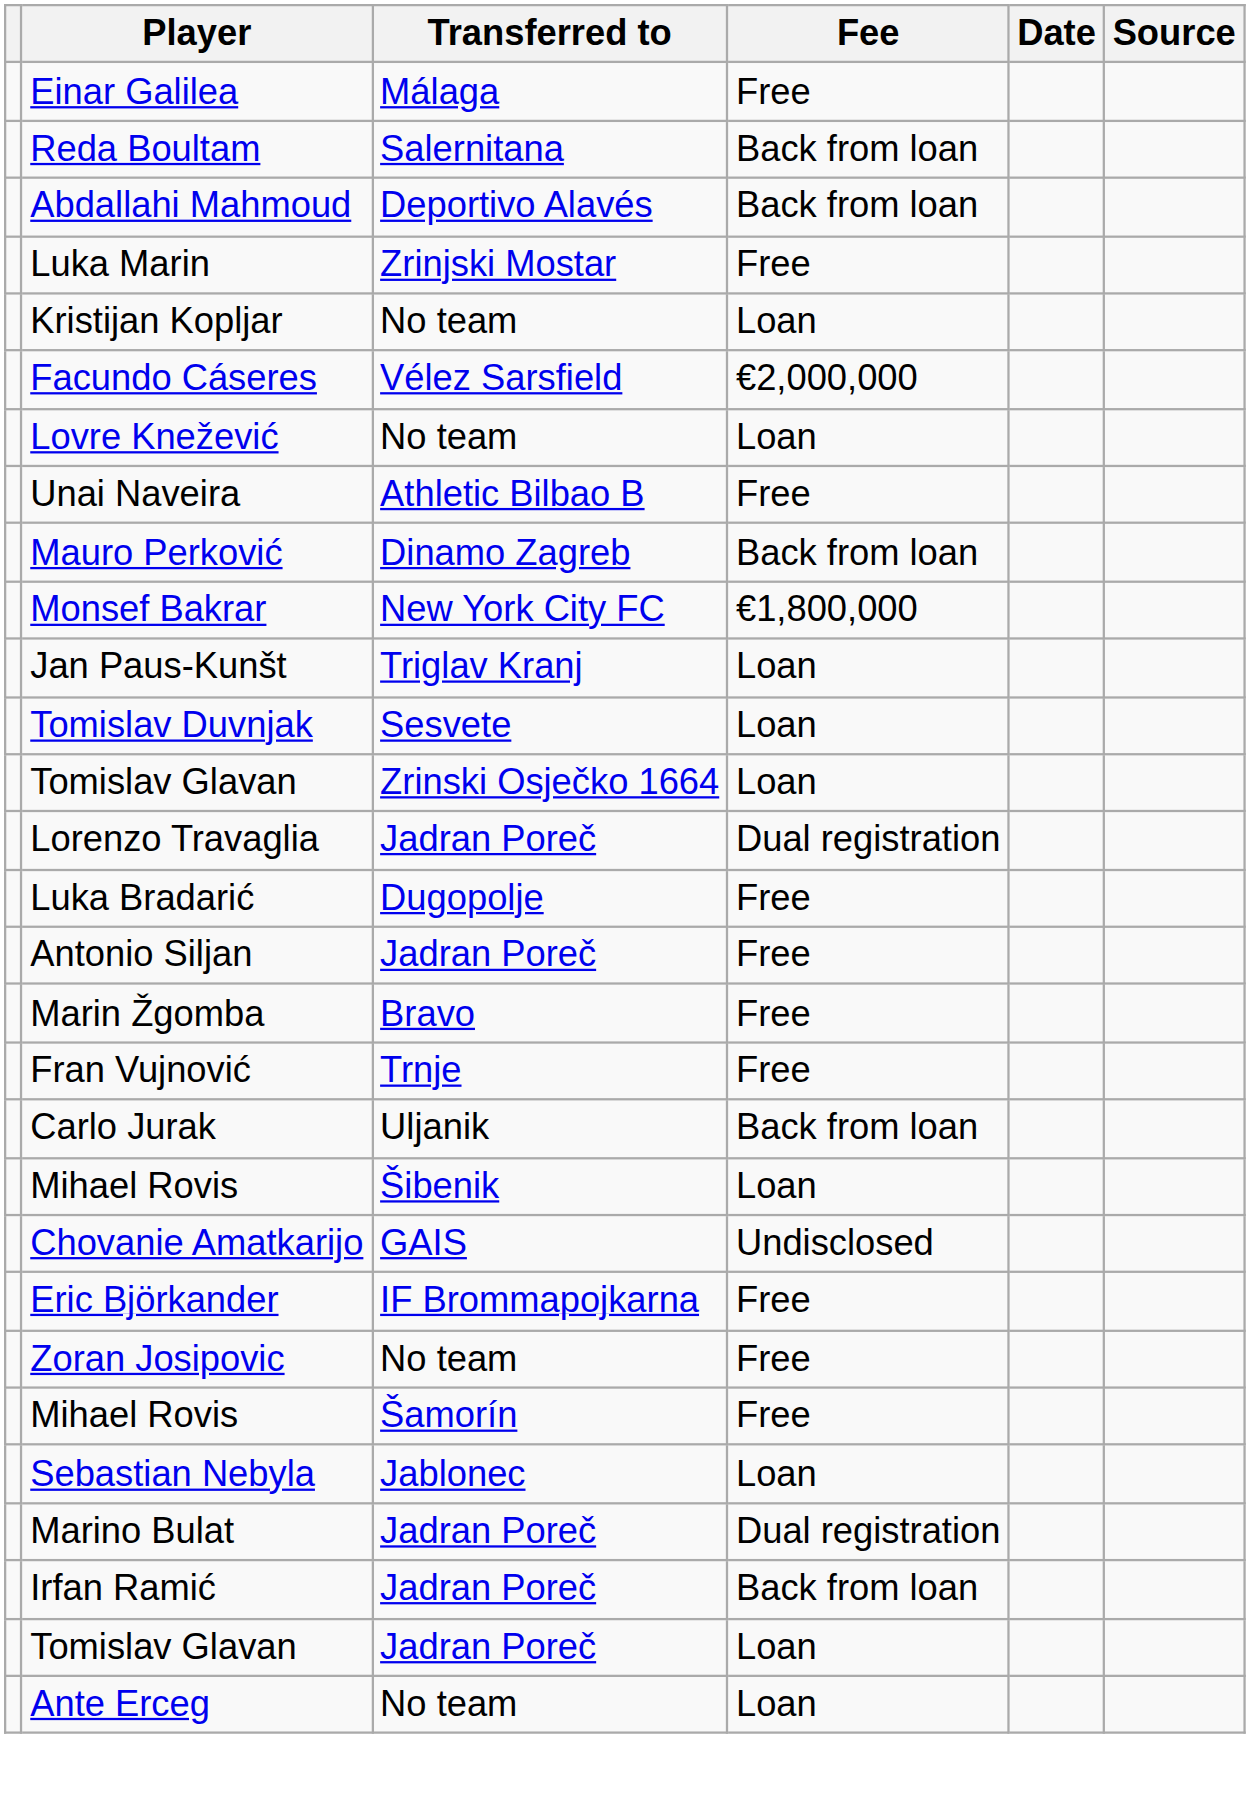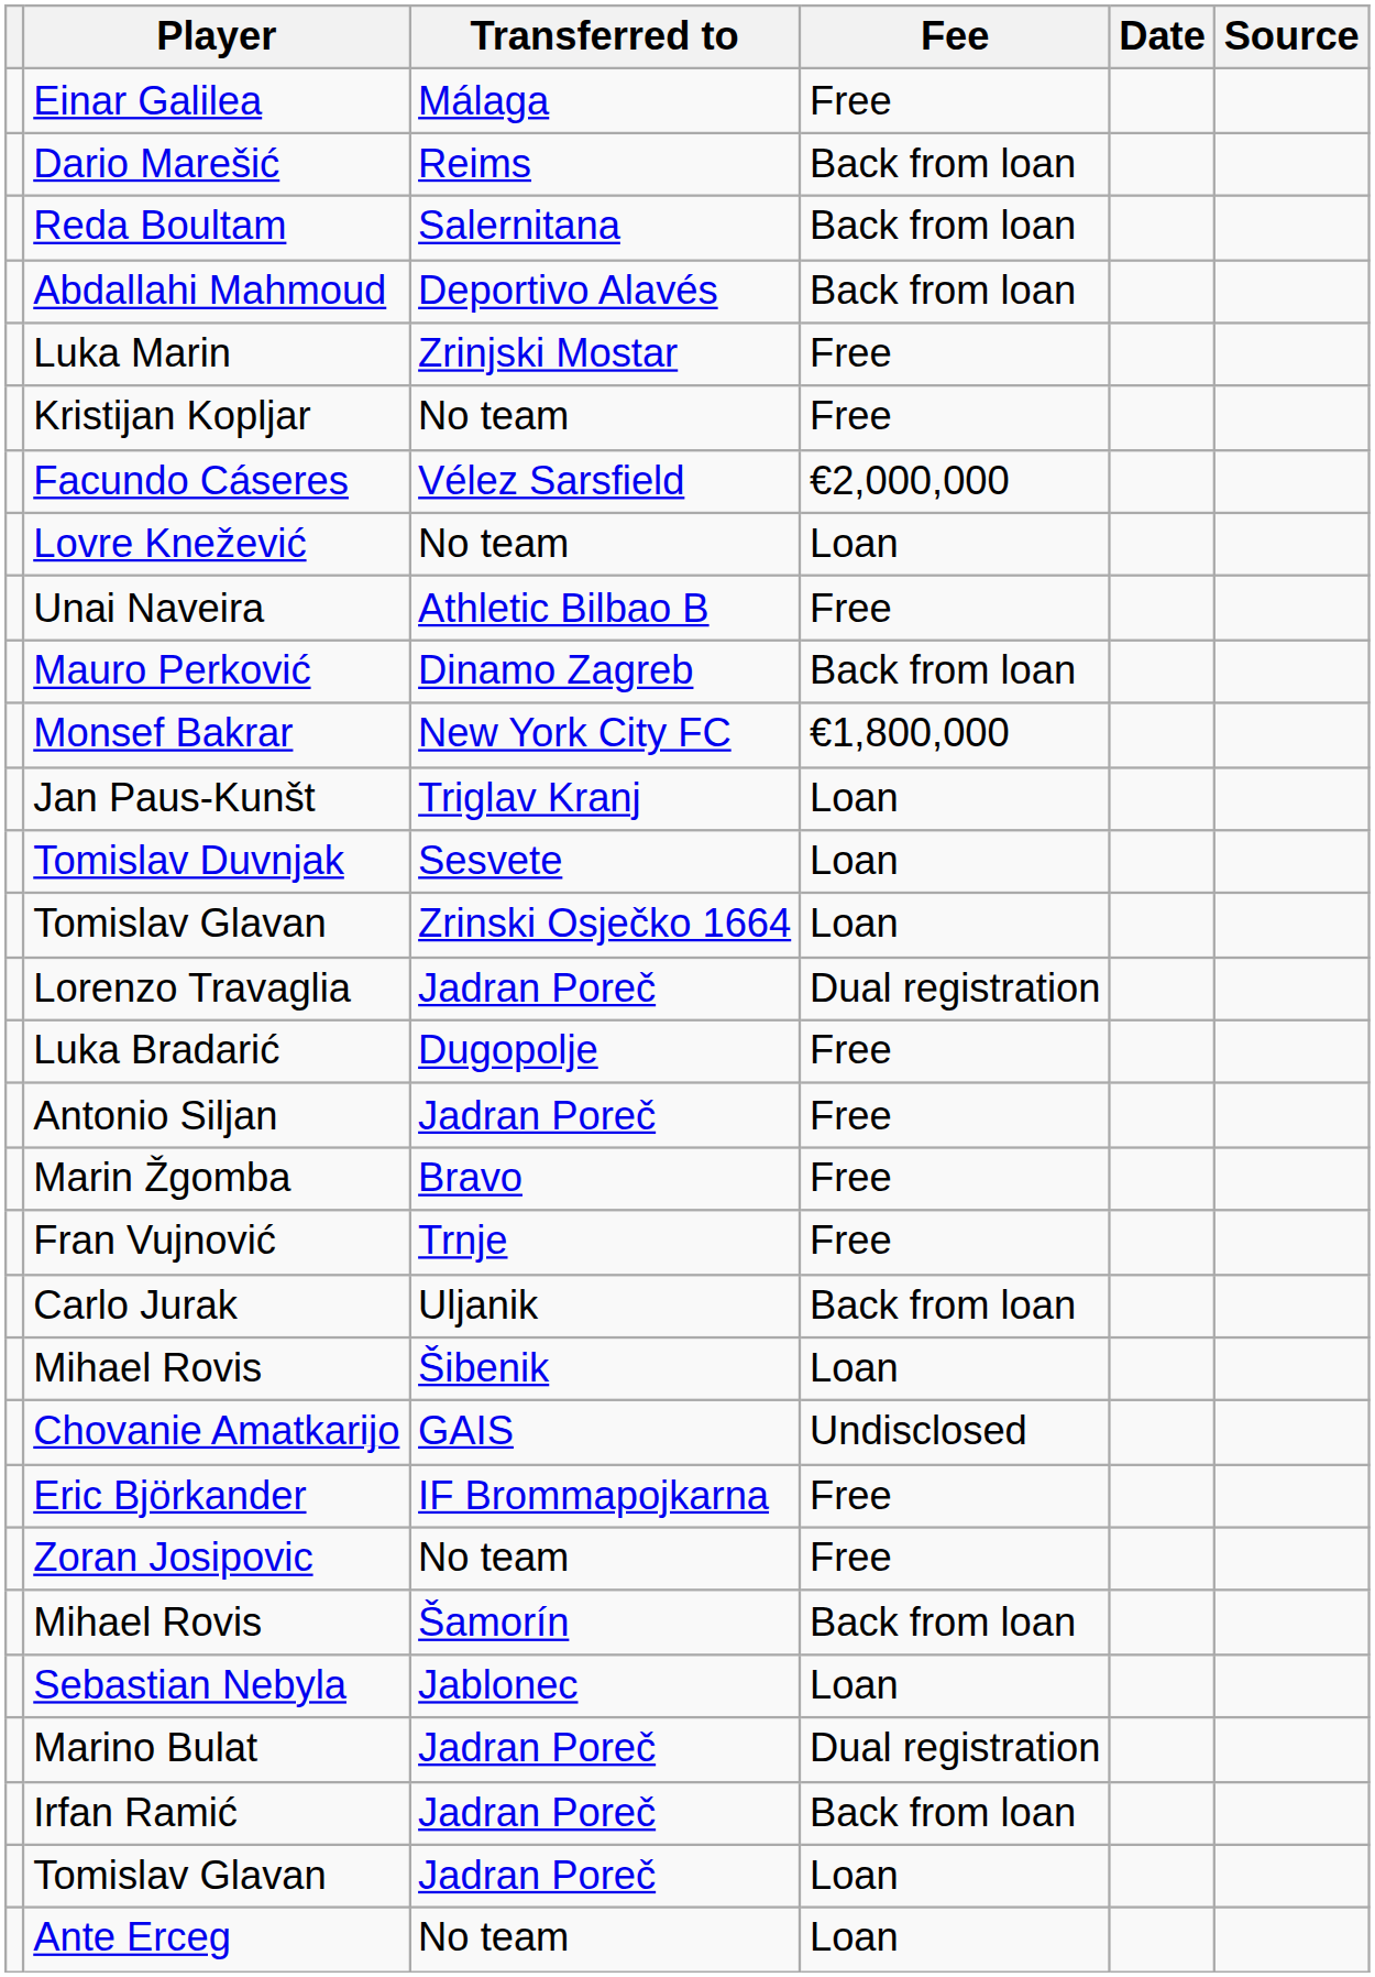 <table class="wikitable plainrowheaders sortable">
 <tr>
 <th></th>
 <th scope=col>Player</th>
 <th>Transferred to</th>
 <th scope=col>Fee</th>
 <th scope=col>Date</th>
 <th scope=col>Source</th>
 </tr>
 <tr>
 <td align=center></td>
 <td> <a href='#'>Einar Galilea</a></td>
 <td> <a href='#'>Málaga</a></td>
 <td>Free</td>
+<td></td>
+<td></td>
+</tr>
+<tr>
+<td align=center></td>
+<td> <a href='#'>Dario Marešić</a></td>
+<td> <a href='#'>Reims</a></td>
+<td>Back from loan</td>
 <td></td>
 <td></td>
 </tr>
 <tr>
 <td align=center></td>
 <td> <a href='#'>Reda Boultam</a></td>
 <td> <a href='#'>Salernitana</a></td>
 <td>Back from loan</td>
 <td></td>
 <td></td>
 </tr>
 <tr>
 <td align=center></td>
 <td> <a href='#'>Abdallahi Mahmoud</a></td>
 <td> <a href='#'>Deportivo Alavés</a></td>
 <td>Back from loan</td>
 <td></td>
 <td></td>
 </tr>
 <tr>
 <td align=center></td>
 <td> Luka Marin</td>
 <td> <a href='#'>Zrinjski Mostar</a></td>
 <td>Free</td>
 <td></td>
 <td></td>
 </tr>
 <tr>
 <td align=center></td>
 <td> Kristijan Kopljar</td>
 <td>No team</td>
-<td>Loan</td>
+<td>Free</td>
 <td></td>
 <td></td>
 </tr>
 <tr>
 <td align=center></td>
 <td> <a href='#'>Facundo Cáseres</a></td>
 <td> <a href='#'>Vélez Sarsfield</a></td>
 <td>€2,000,000</td>
 <td></td>
 <td></td>
 </tr>
 <tr>
 <td align=center></td>
 <td> <a href='#'>Lovre Knežević</a></td>
 <td>No team</td>
 <td>Loan</td>
 <td></td>
 <td></td>
 </tr>
 <tr>
 <td align=center></td>
 <td> Unai Naveira</td>
 <td> <a href='#'>Athletic Bilbao B</a></td>
 <td>Free</td>
 <td></td>
 <td></td>
 </tr>
 <tr>
 <td align=center></td>
 <td> <a href='#'>Mauro Perković</a></td>
 <td> <a href='#'>Dinamo Zagreb</a></td>
 <td>Back from loan</td>
 <td></td>
 <td></td>
 </tr>
 <tr>
 <td align=center></td>
 <td> <a href='#'>Monsef Bakrar</a></td>
 <td> <a href='#'>New York City FC</a></td>
 <td>€1,800,000</td>
 <td></td>
 <td></td>
 </tr>
 <tr>
 <td align=center></td>
 <td> Jan Paus-Kunšt</td>
 <td> <a href='#'>Triglav Kranj</a></td>
 <td>Loan</td>
 <td></td>
 <td></td>
 </tr>
 <tr>
 <td align=center></td>
 <td> <a href='#'>Tomislav Duvnjak</a></td>
 <td> <a href='#'>Sesvete</a></td>
 <td>Loan</td>
 <td></td>
 <td></td>
 </tr>
 <tr>
 <td align=center></td>
 <td> Tomislav Glavan</td>
 <td> <a href='#'>Zrinski Osječko 1664</a></td>
 <td>Loan</td>
 <td></td>
 <td></td>
 </tr>
 <tr>
 <td align=center></td>
 <td> Lorenzo Travaglia</td>
 <td> <a href='#'>Jadran Poreč</a></td>
 <td>Dual registration</td>
 <td></td>
 <td></td>
 </tr>
 <tr>
 <td align=center></td>
 <td> Luka Bradarić</td>
 <td> <a href='#'>Dugopolje</a></td>
 <td>Free</td>
 <td></td>
 <td></td>
 </tr>
 <tr>
 <td align=center></td>
 <td> Antonio Siljan</td>
 <td> <a href='#'>Jadran Poreč</a></td>
 <td>Free</td>
 <td></td>
 <td></td>
 </tr>
 <tr>
 <td align=center></td>
 <td> Marin Žgomba</td>
 <td> <a href='#'>Bravo</a></td>
 <td>Free</td>
 <td></td>
 <td></td>
 </tr>
 <tr>
 <td align=center></td>
 <td> Fran Vujnović</td>
 <td> <a href='#'>Trnje</a></td>
 <td>Free</td>
 <td></td>
 <td></td>
 </tr>
 <tr>
 <td align=center></td>
 <td> Carlo Jurak</td>
 <td> Uljanik</td>
 <td>Back from loan</td>
 <td></td>
 <td></td>
 </tr>
 <tr>
 <td align=center></td>
 <td> Mihael Rovis</td>
 <td> <a href='#'>Šibenik</a></td>
 <td>Loan</td>
 <td></td>
 <td></td>
 </tr>
 <tr>
 <td align=center></td>
 <td> <a href='#'>Chovanie Amatkarijo</a></td>
 <td> <a href='#'>GAIS</a></td>
 <td>Undisclosed</td>
 <td></td>
 <td></td>
 </tr>
 <tr>
 <td align=center></td>
 <td> <a href='#'>Eric Björkander</a></td>
 <td> <a href='#'>IF Brommapojkarna</a></td>
 <td>Free</td>
 <td></td>
 <td></td>
 </tr>
 <tr>
 <td align=center></td>
 <td> <a href='#'>Zoran Josipovic</a></td>
 <td>No team</td>
 <td>Free</td>
 <td></td>
 <td></td>
 </tr>
 <tr>
 <td align=center></td>
 <td> Mihael Rovis</td>
 <td> <a href='#'>Šamorín</a></td>
-<td>Free</td>
+<td>Back from loan</td>
 <td></td>
 <td></td>
 </tr>
 <tr>
 <td align=center></td>
 <td> <a href='#'>Sebastian Nebyla</a></td>
 <td> <a href='#'>Jablonec</a></td>
 <td>Loan</td>
 <td></td>
 <td></td>
 </tr>
 <tr>
 <td align=center></td>
 <td> Marino Bulat</td>
 <td> <a href='#'>Jadran Poreč</a></td>
 <td>Dual registration</td>
 <td></td>
 <td></td>
 </tr>
 <tr>
 <td align=center></td>
 <td> Irfan Ramić</td>
 <td> <a href='#'>Jadran Poreč</a></td>
 <td>Back from loan</td>
 <td></td>
 <td></td>
 </tr>
 <tr>
 <td align=center></td>
 <td> Tomislav Glavan</td>
 <td> <a href='#'>Jadran Poreč</a></td>
 <td>Loan</td>
 <td></td>
 <td></td>
 </tr>
 <tr>
 <td align=center></td>
 <td> <a href='#'>Ante Erceg</a></td>
 <td>No team</td>
 <td>Loan</td>
 <td></td>
 <td></td>
 </tr>
 </table>
